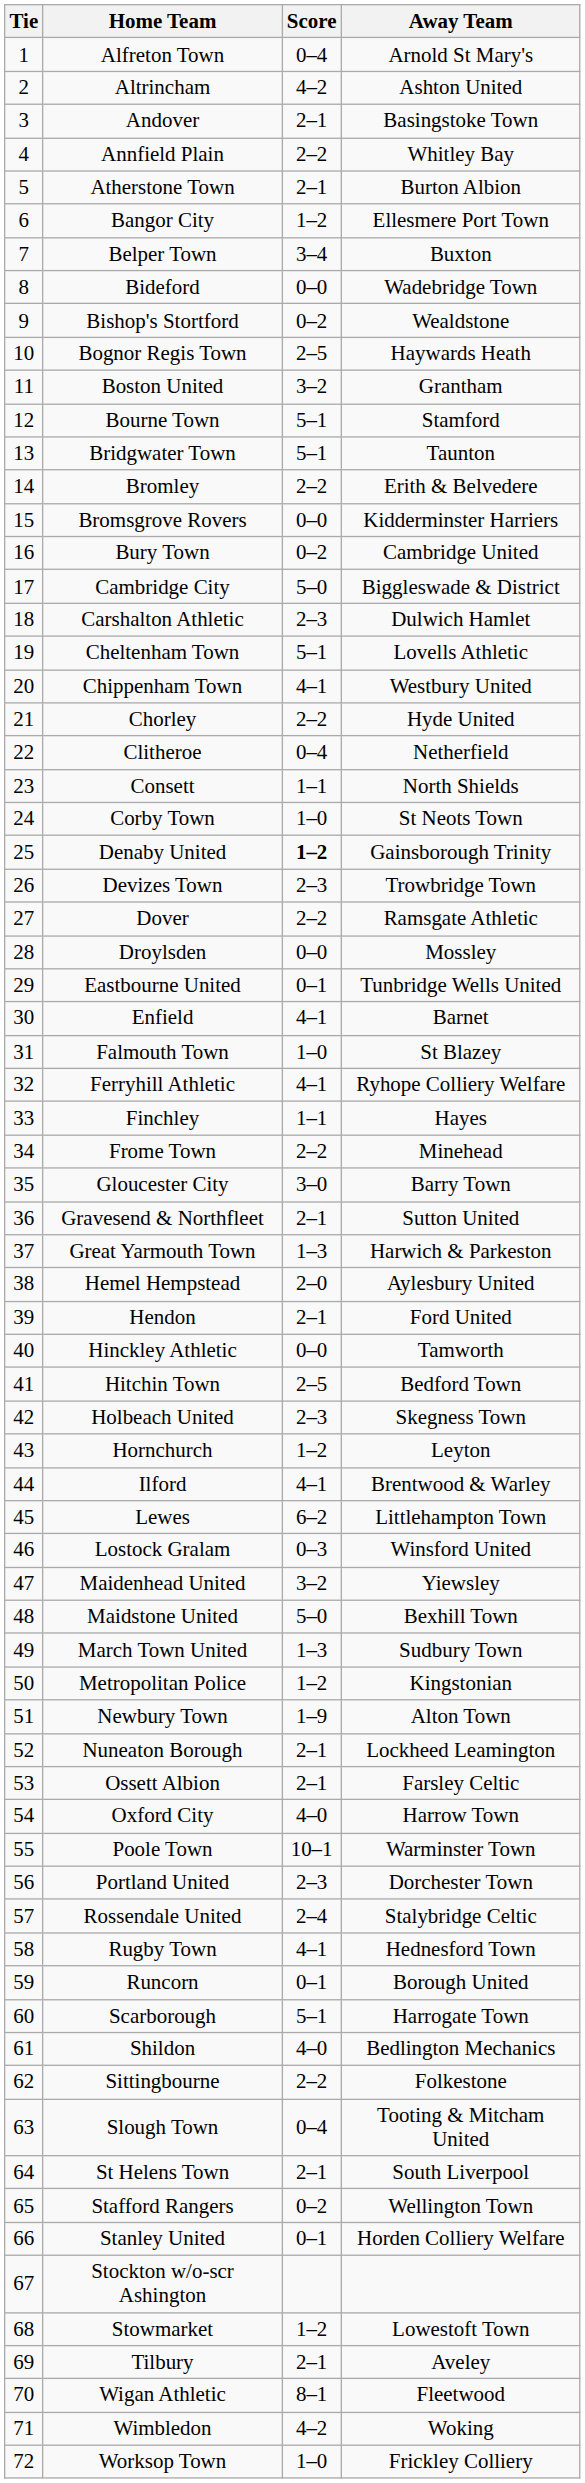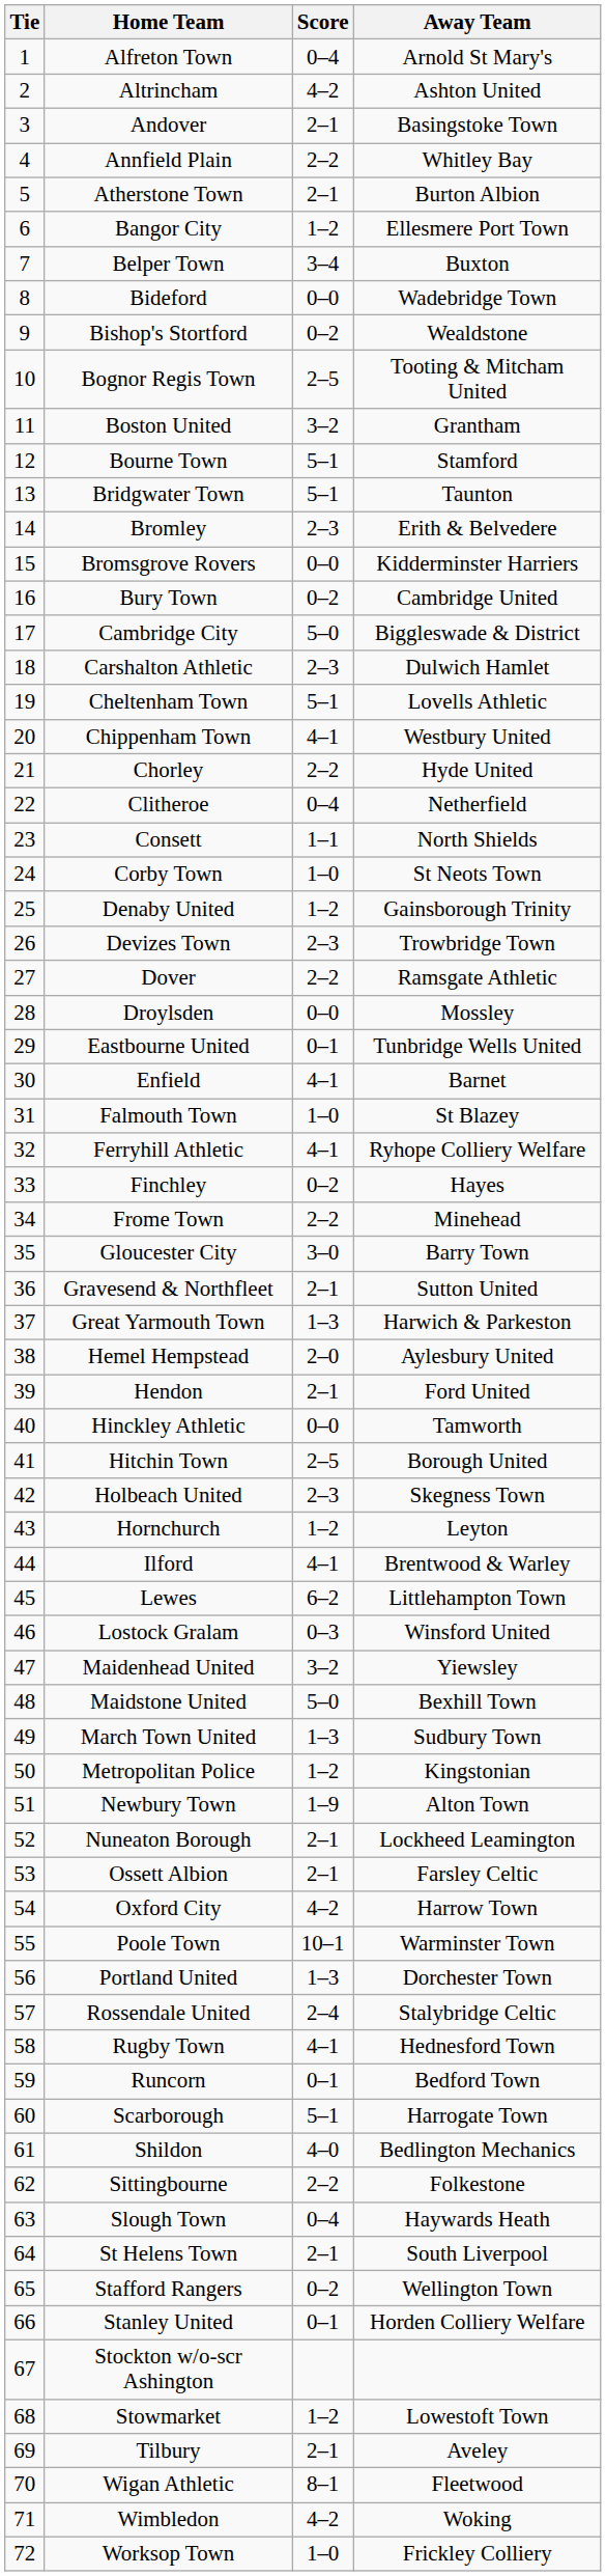 <table class="wikitable" style="text-align:center;">
 <tr>
 <th width=20>Tie</th>
 <th width=175>Home Team</th>
 <th width=20>Score</th>
 <th width=175>Away Team</th>
 </tr>
 <tr>
 <td>1</td>
 <td>Alfreton Town</td>
 <td>0–4</td>
 <td>Arnold St Mary's</td>
 </tr>
 <tr>
 <td>2</td>
 <td>Altrincham</td>
 <td>4–2</td>
 <td>Ashton United</td>
 </tr>
 <tr>
 <td>3</td>
 <td>Andover</td>
 <td>2–1</td>
 <td>Basingstoke Town</td>
 </tr>
 <tr>
 <td>4</td>
 <td>Annfield Plain</td>
 <td>2–2</td>
 <td>Whitley Bay</td>
 </tr>
 <tr>
 <td>5</td>
 <td>Atherstone Town</td>
 <td>2–1</td>
 <td>Burton Albion</td>
 </tr>
 <tr>
 <td>6</td>
 <td>Bangor City</td>
 <td>1–2</td>
 <td>Ellesmere Port Town</td>
 </tr>
 <tr>
 <td>7</td>
 <td>Belper Town</td>
 <td>3–4</td>
 <td>Buxton</td>
 </tr>
 <tr>
 <td>8</td>
 <td>Bideford</td>
 <td>0–0</td>
 <td>Wadebridge Town</td>
 </tr>
 <tr>
 <td>9</td>
 <td>Bishop's Stortford</td>
 <td>0–2</td>
 <td>Wealdstone</td>
 </tr>
 <tr>
 <td>10</td>
 <td>Bognor Regis Town</td>
 <td>2–5</td>
-<td>Haywards Heath</td>
+<td>Tooting & Mitcham United</td>
 </tr>
 <tr>
 <td>11</td>
 <td>Boston United</td>
 <td>3–2</td>
 <td>Grantham</td>
 </tr>
 <tr>
 <td>12</td>
 <td>Bourne Town</td>
 <td>5–1</td>
 <td>Stamford</td>
 </tr>
 <tr>
 <td>13</td>
 <td>Bridgwater Town</td>
 <td>5–1</td>
 <td>Taunton</td>
 </tr>
 <tr>
 <td>14</td>
 <td>Bromley</td>
-<td>2–2</td>
+<td>2–3</td>
 <td>Erith & Belvedere</td>
 </tr>
 <tr>
 <td>15</td>
 <td>Bromsgrove Rovers</td>
 <td>0–0</td>
 <td>Kidderminster Harriers</td>
 </tr>
 <tr>
 <td>16</td>
 <td>Bury Town</td>
 <td>0–2</td>
 <td>Cambridge United</td>
 </tr>
 <tr>
 <td>17</td>
 <td>Cambridge City</td>
 <td>5–0</td>
 <td>Biggleswade & District</td>
 </tr>
 <tr>
 <td>18</td>
 <td>Carshalton Athletic</td>
 <td>2–3</td>
 <td>Dulwich Hamlet</td>
 </tr>
 <tr>
 <td>19</td>
 <td>Cheltenham Town</td>
 <td>5–1</td>
 <td>Lovells Athletic</td>
 </tr>
 <tr>
 <td>20</td>
 <td>Chippenham Town</td>
 <td>4–1</td>
 <td>Westbury United</td>
 </tr>
 <tr>
 <td>21</td>
 <td>Chorley</td>
 <td>2–2</td>
 <td>Hyde United</td>
 </tr>
 <tr>
 <td>22</td>
 <td>Clitheroe</td>
 <td>0–4</td>
 <td>Netherfield</td>
 </tr>
 <tr>
 <td>23</td>
 <td>Consett</td>
 <td>1–1</td>
 <td>North Shields</td>
 </tr>
 <tr>
 <td>24</td>
 <td>Corby Town</td>
 <td>1–0</td>
 <td>St Neots Town</td>
 </tr>
 <tr>
 <td>25</td>
 <td>Denaby United</td>
-<td><strong>1–2</strong></td>
+<td>1–2</td>
 <td>Gainsborough Trinity</td>
 </tr>
 <tr>
 <td>26</td>
 <td>Devizes Town</td>
 <td>2–3</td>
 <td>Trowbridge Town</td>
 </tr>
 <tr>
 <td>27</td>
 <td>Dover</td>
 <td>2–2</td>
 <td>Ramsgate Athletic</td>
 </tr>
 <tr>
 <td>28</td>
 <td>Droylsden</td>
 <td>0–0</td>
 <td>Mossley</td>
 </tr>
 <tr>
 <td>29</td>
 <td>Eastbourne United</td>
 <td>0–1</td>
 <td>Tunbridge Wells United</td>
 </tr>
 <tr>
 <td>30</td>
 <td>Enfield</td>
 <td>4–1</td>
 <td>Barnet</td>
 </tr>
 <tr>
 <td>31</td>
 <td>Falmouth Town</td>
 <td>1–0</td>
 <td>St Blazey</td>
 </tr>
 <tr>
 <td>32</td>
 <td>Ferryhill Athletic</td>
 <td>4–1</td>
 <td>Ryhope Colliery Welfare</td>
 </tr>
 <tr>
 <td>33</td>
 <td>Finchley</td>
-<td>1–1</td>
+<td>0–2</td>
 <td>Hayes</td>
 </tr>
 <tr>
 <td>34</td>
 <td>Frome Town</td>
 <td>2–2</td>
 <td>Minehead</td>
 </tr>
 <tr>
 <td>35</td>
 <td>Gloucester City</td>
 <td>3–0</td>
 <td>Barry Town</td>
 </tr>
 <tr>
 <td>36</td>
 <td>Gravesend & Northfleet</td>
 <td>2–1</td>
 <td>Sutton United</td>
 </tr>
 <tr>
 <td>37</td>
 <td>Great Yarmouth Town</td>
 <td>1–3</td>
 <td>Harwich & Parkeston</td>
 </tr>
 <tr>
 <td>38</td>
 <td>Hemel Hempstead</td>
 <td>2–0</td>
 <td>Aylesbury United</td>
 </tr>
 <tr>
 <td>39</td>
 <td>Hendon</td>
 <td>2–1</td>
 <td>Ford United</td>
 </tr>
 <tr>
 <td>40</td>
 <td>Hinckley Athletic</td>
 <td>0–0</td>
 <td>Tamworth</td>
 </tr>
 <tr>
 <td>41</td>
 <td>Hitchin Town</td>
 <td>2–5</td>
-<td>Bedford Town</td>
+<td>Borough United</td>
 </tr>
 <tr>
 <td>42</td>
 <td>Holbeach United</td>
 <td>2–3</td>
 <td>Skegness Town</td>
 </tr>
 <tr>
 <td>43</td>
 <td>Hornchurch</td>
 <td>1–2</td>
 <td>Leyton</td>
 </tr>
 <tr>
 <td>44</td>
 <td>Ilford</td>
 <td>4–1</td>
 <td>Brentwood & Warley</td>
 </tr>
 <tr>
 <td>45</td>
 <td>Lewes</td>
 <td>6–2</td>
 <td>Littlehampton Town</td>
 </tr>
 <tr>
 <td>46</td>
 <td>Lostock Gralam</td>
 <td>0–3</td>
 <td>Winsford United</td>
 </tr>
 <tr>
 <td>47</td>
 <td>Maidenhead United</td>
 <td>3–2</td>
 <td>Yiewsley</td>
 </tr>
 <tr>
 <td>48</td>
 <td>Maidstone United</td>
 <td>5–0</td>
 <td>Bexhill Town</td>
 </tr>
 <tr>
 <td>49</td>
 <td>March Town United</td>
 <td>1–3</td>
 <td>Sudbury Town</td>
 </tr>
 <tr>
 <td>50</td>
 <td>Metropolitan Police</td>
 <td>1–2</td>
 <td>Kingstonian</td>
 </tr>
 <tr>
 <td>51</td>
 <td>Newbury Town</td>
 <td>1–9</td>
 <td>Alton Town</td>
 </tr>
 <tr>
 <td>52</td>
 <td>Nuneaton Borough</td>
 <td>2–1</td>
 <td>Lockheed Leamington</td>
 </tr>
 <tr>
 <td>53</td>
 <td>Ossett Albion</td>
 <td>2–1</td>
 <td>Farsley Celtic</td>
 </tr>
 <tr>
 <td>54</td>
 <td>Oxford City</td>
-<td>4–0</td>
+<td>4–2</td>
 <td>Harrow Town</td>
 </tr>
 <tr>
 <td>55</td>
 <td>Poole Town</td>
 <td>10–1</td>
 <td>Warminster Town</td>
 </tr>
 <tr>
 <td>56</td>
 <td>Portland United</td>
-<td>2–3</td>
+<td>1–3</td>
 <td>Dorchester Town</td>
 </tr>
 <tr>
 <td>57</td>
 <td>Rossendale United</td>
 <td>2–4</td>
 <td>Stalybridge Celtic</td>
 </tr>
 <tr>
 <td>58</td>
 <td>Rugby Town</td>
 <td>4–1</td>
 <td>Hednesford Town</td>
 </tr>
 <tr>
 <td>59</td>
 <td>Runcorn</td>
 <td>0–1</td>
-<td>Borough United</td>
+<td>Bedford Town</td>
 </tr>
 <tr>
 <td>60</td>
 <td>Scarborough</td>
 <td>5–1</td>
 <td>Harrogate Town</td>
 </tr>
 <tr>
 <td>61</td>
 <td>Shildon</td>
 <td>4–0</td>
 <td>Bedlington Mechanics</td>
 </tr>
 <tr>
 <td>62</td>
 <td>Sittingbourne</td>
 <td>2–2</td>
 <td>Folkestone</td>
 </tr>
 <tr>
 <td>63</td>
 <td>Slough Town</td>
 <td>0–4</td>
-<td>Tooting & Mitcham United</td>
+<td>Haywards Heath</td>
 </tr>
 <tr>
 <td>64</td>
 <td>St Helens Town</td>
 <td>2–1</td>
 <td>South Liverpool</td>
 </tr>
 <tr>
 <td>65</td>
 <td>Stafford Rangers</td>
 <td>0–2</td>
 <td>Wellington Town</td>
 </tr>
 <tr>
 <td>66</td>
 <td>Stanley United</td>
 <td>0–1</td>
 <td>Horden Colliery Welfare</td>
 </tr>
 <tr>
 <td>67</td>
 <td>Stockton w/o-scr Ashington</td>
 <td></td>
 <td></td>
 </tr>
 <tr>
 <td>68</td>
 <td>Stowmarket</td>
 <td>1–2</td>
 <td>Lowestoft Town</td>
 </tr>
 <tr>
 <td>69</td>
 <td>Tilbury</td>
 <td>2–1</td>
 <td>Aveley</td>
 </tr>
 <tr>
 <td>70</td>
 <td>Wigan Athletic</td>
 <td>8–1</td>
 <td>Fleetwood</td>
 </tr>
 <tr>
 <td>71</td>
 <td>Wimbledon</td>
 <td>4–2</td>
 <td>Woking</td>
 </tr>
 <tr>
 <td>72</td>
 <td>Worksop Town</td>
 <td>1–0</td>
 <td>Frickley Colliery</td>
 </tr>
 </table>
